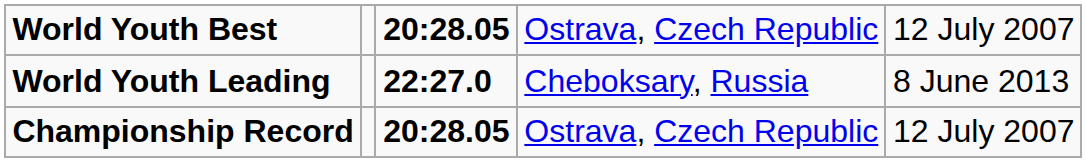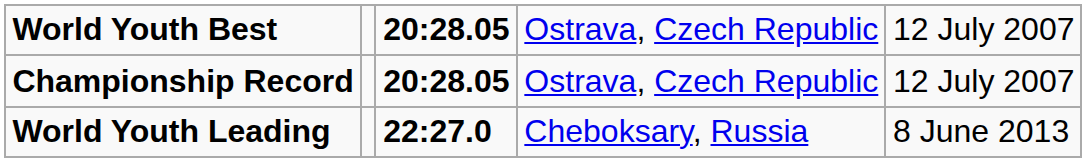 <table class="wikitable">
 <tr>
 <td><strong>World Youth Best</strong></td>
+<td></td>
+<td><strong>20:28.05</strong></td>
+<td><a href='#'>Ostrava</a>, <a href='#'>Czech Republic</a></td>
+<td>12 July 2007</td>
+</tr>
+<tr>
+<td><strong>Championship Record</strong></td>
 <td></td>
 <td><strong>20:28.05</strong></td>
 <td><a href='#'>Ostrava</a>, <a href='#'>Czech Republic</a></td>
 <td>12 July 2007</td>
 </tr>
 <tr>
 <td><strong>World Youth Leading</strong></td>
 <td></td>
 <td><strong>22:27.0</strong></td>
 <td><a href='#'>Cheboksary</a>, <a href='#'>Russia</a></td>
 <td>8 June 2013</td>
 </tr>
-<tr>
-<td><strong>Championship Record</strong></td>
-<td></td>
-<td><strong>20:28.05</strong></td>
-<td><a href='#'>Ostrava</a>, <a href='#'>Czech Republic</a></td>
-<td>12 July 2007</td>
-</tr>
 </table>
